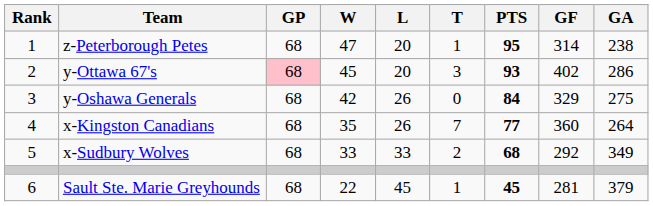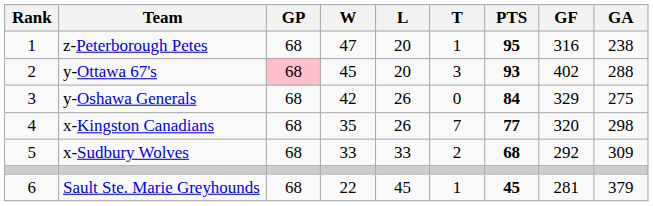 <table class="wikitable sortable" style="text-align:center">
 <tr>
 <th width="7.5%">Rank</th>
 <th width="28.5%">Team</th>
 <th width="7.5%">GP</th>
 <th width="7.5%">W</th>
 <th width="7.5%">L</th>
 <th width="7.5%">T</th>
 <th width="7.5%">PTS</th>
 <th width="7.5%">GF</th>
 <th width="7.5%">GA</th>
 </tr>
 <tr>
 <td>1</td>
 <td align=left>z-<a href='#'>Peterborough Petes</a></td>
 <td>68</td>
 <td>47</td>
 <td>20</td>
 <td>1</td>
 <td><strong>95</strong></td>
-<td>314</td>
+<td>316</td>
 <td>238</td>
 </tr>
 <tr>
 <td>2</td>
 <td align=left>y-<a href='#'>Ottawa 67's</a></td>
 <td style="background: pink;">68</td>
 <td>45</td>
 <td>20</td>
 <td>3</td>
 <td><strong>93</strong></td>
 <td>402</td>
-<td>286</td>
+<td>288</td>
 </tr>
 <tr>
 <td>3</td>
 <td align=left>y-<a href='#'>Oshawa Generals</a></td>
 <td>68</td>
 <td>42</td>
 <td>26</td>
 <td>0</td>
 <td><strong>84</strong></td>
 <td>329</td>
 <td>275</td>
 </tr>
 <tr>
 <td>4</td>
 <td align=left>x-<a href='#'>Kingston Canadians</a></td>
 <td>68</td>
 <td>35</td>
 <td>26</td>
 <td>7</td>
 <td><strong>77</strong></td>
-<td>360</td>
-<td>264</td>
+<td>320</td>
+<td>298</td>
 </tr>
 <tr>
 <td>5</td>
 <td align=left>x-<a href='#'>Sudbury Wolves</a></td>
 <td>68</td>
 <td>33</td>
 <td>33</td>
 <td>2</td>
 <td><strong>68</strong></td>
 <td>292</td>
-<td>349</td>
+<td>309</td>
 </tr>
 <tr style="background-color:#cccccc;">
 <td></td>
 <td></td>
 <td></td>
 <td></td>
 <td></td>
 <td></td>
 <td></td>
 <td></td>
 <td></td>
 </tr>
 <tr>
 <td>6</td>
 <td align=left><a href='#'>Sault Ste. Marie Greyhounds</a></td>
 <td>68</td>
 <td>22</td>
 <td>45</td>
 <td>1</td>
 <td><strong>45</strong></td>
 <td>281</td>
 <td>379</td>
 </tr>
 </table>
